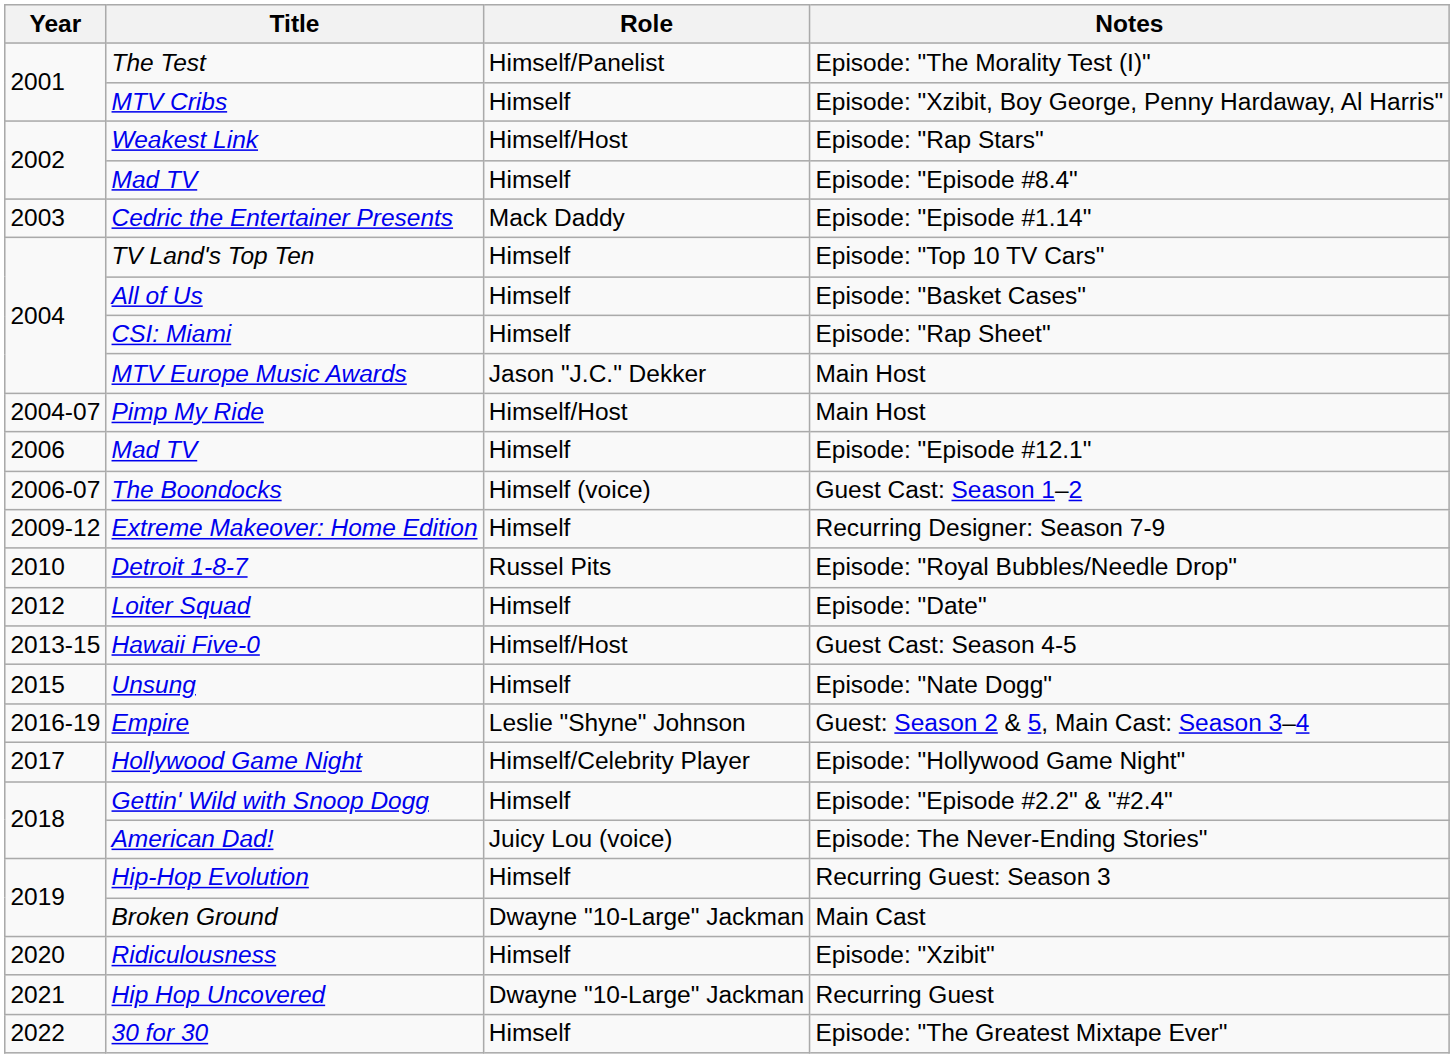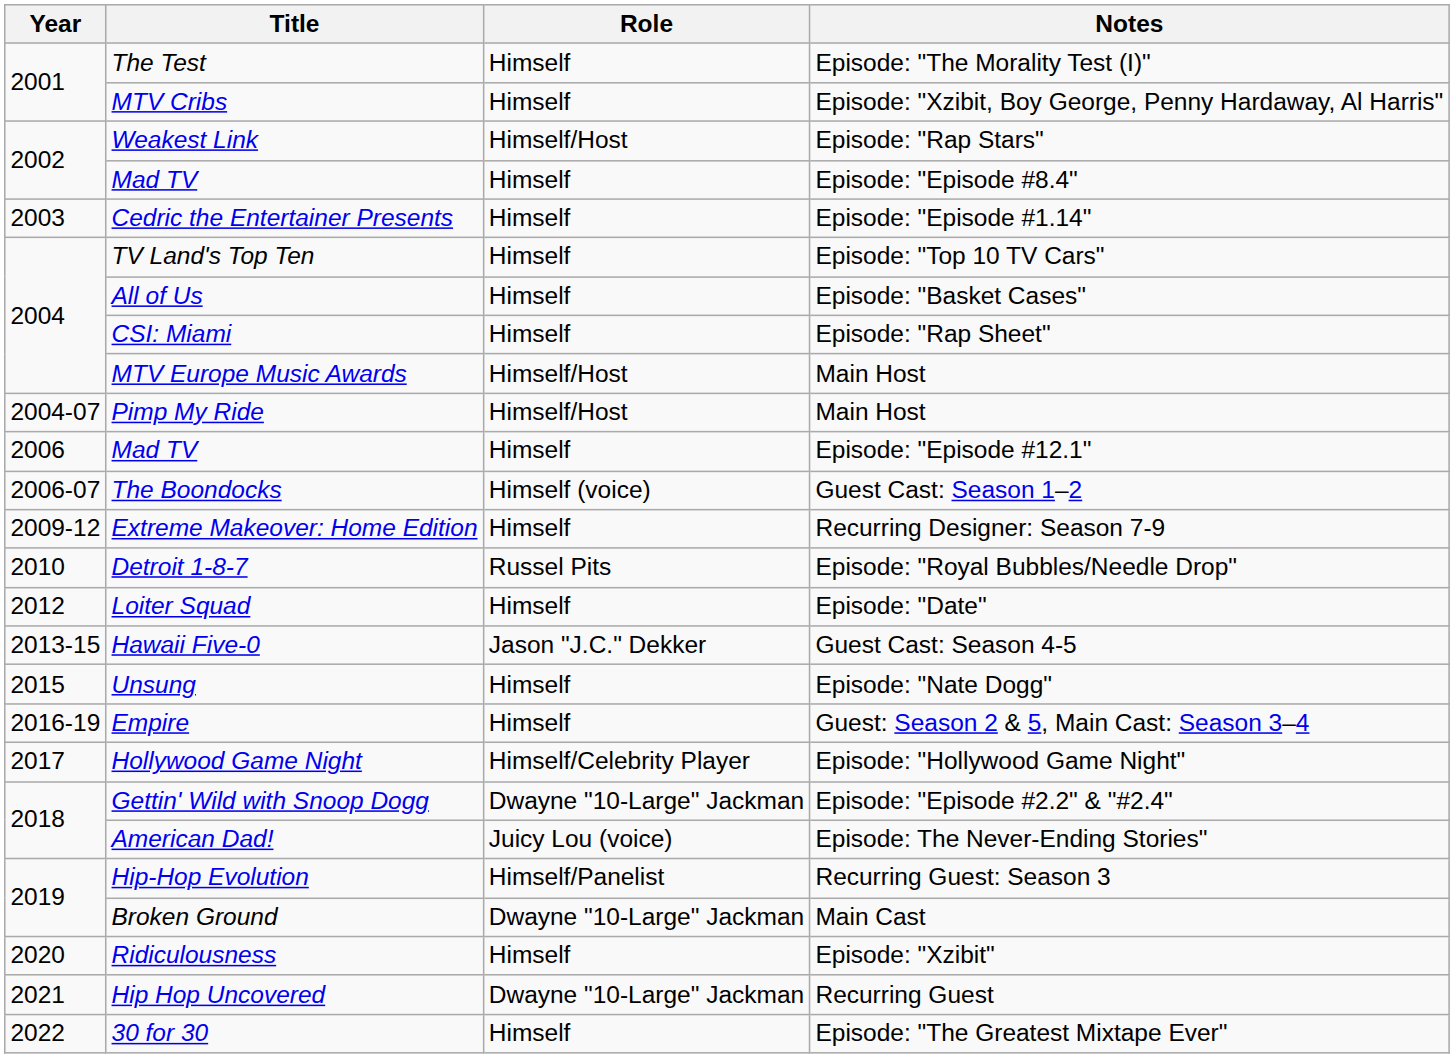 <table class="wikitable plainrowheaders sortable" style="margin-right: 0;">
 <tr>
 <th>Year</th>
 <th>Title</th>
 <th>Role</th>
 <th>Notes</th>
 </tr>
 <tr>
 <td rowspan="2">2001</td>
 <td><em>The Test</em></td>
-<td>Himself/Panelist</td>
+<td>Himself</td>
 <td>Episode: "The Morality Test (I)"</td>
 </tr>
 <tr>
 <td><em><a href='#'>MTV Cribs</a></em></td>
 <td>Himself</td>
 <td>Episode: "Xzibit, Boy George, Penny Hardaway, Al Harris"</td>
 </tr>
 <tr>
 <td rowspan="2">2002</td>
 <td><em><a href='#'>Weakest Link</a></em></td>
 <td>Himself/Host</td>
 <td>Episode: "Rap Stars"</td>
 </tr>
 <tr>
 <td><em><a href='#'>Mad TV</a></em></td>
 <td>Himself</td>
 <td>Episode: "Episode #8.4"</td>
 </tr>
 <tr>
 <td>2003</td>
 <td><em><a href='#'>Cedric the Entertainer Presents</a></em></td>
-<td>Mack Daddy</td>
+<td>Himself</td>
 <td>Episode: "Episode #1.14"</td>
 </tr>
 <tr>
 <td rowspan="4">2004</td>
 <td><em>TV Land's Top Ten</em></td>
 <td>Himself</td>
 <td>Episode: "Top 10 TV Cars"</td>
 </tr>
 <tr>
 <td><em><a href='#'>All of Us</a></em></td>
 <td>Himself</td>
 <td>Episode: "Basket Cases"</td>
 </tr>
 <tr>
 <td><em><a href='#'>CSI: Miami</a></em></td>
 <td>Himself</td>
 <td>Episode: "Rap Sheet"</td>
 </tr>
 <tr>
 <td><em><a href='#'>MTV Europe Music Awards</a></em></td>
-<td>Jason "J.C." Dekker</td>
+<td>Himself/Host</td>
 <td>Main Host</td>
 </tr>
 <tr>
 <td>2004-07</td>
 <td><em><a href='#'>Pimp My Ride</a></em></td>
 <td>Himself/Host</td>
 <td>Main Host</td>
 </tr>
 <tr>
 <td>2006</td>
 <td><em><a href='#'>Mad TV</a></em></td>
 <td>Himself</td>
 <td>Episode: "Episode #12.1"</td>
 </tr>
 <tr>
 <td>2006-07</td>
 <td><em><a href='#'>The Boondocks</a></em></td>
 <td>Himself (voice)</td>
 <td>Guest Cast: <a href='#'>Season 1</a>–<a href='#'>2</a></td>
 </tr>
 <tr>
 <td>2009-12</td>
 <td><em><a href='#'>Extreme Makeover: Home Edition</a></em></td>
 <td>Himself</td>
 <td>Recurring Designer: Season 7-9</td>
 </tr>
 <tr>
 <td>2010</td>
 <td><em><a href='#'>Detroit 1-8-7</a></em></td>
 <td>Russel Pits</td>
 <td>Episode: "Royal Bubbles/Needle Drop"</td>
 </tr>
 <tr>
 <td>2012</td>
 <td><em><a href='#'>Loiter Squad</a></em></td>
 <td>Himself</td>
 <td>Episode: "Date"</td>
 </tr>
 <tr>
 <td>2013-15</td>
 <td><em><a href='#'>Hawaii Five-0</a></em></td>
-<td>Himself/Host</td>
+<td>Jason "J.C." Dekker</td>
 <td>Guest Cast: Season 4-5</td>
 </tr>
 <tr>
 <td>2015</td>
 <td><em><a href='#'>Unsung</a></em></td>
 <td>Himself</td>
 <td>Episode: "Nate Dogg"</td>
 </tr>
 <tr>
 <td>2016-19</td>
 <td><em><a href='#'>Empire</a></em></td>
-<td>Leslie "Shyne" Johnson</td>
+<td>Himself</td>
 <td>Guest: <a href='#'>Season 2</a> & <a href='#'>5</a>, Main Cast: <a href='#'>Season 3</a>–<a href='#'>4</a></td>
 </tr>
 <tr>
 <td>2017</td>
 <td><em><a href='#'>Hollywood Game Night</a></em></td>
 <td>Himself/Celebrity Player</td>
 <td>Episode: "Hollywood Game Night"</td>
 </tr>
 <tr>
 <td rowspan="2">2018</td>
 <td><em><a href='#'>Gettin' Wild with Snoop Dogg</a></em></td>
-<td>Himself</td>
+<td>Dwayne "10-Large" Jackman</td>
 <td>Episode: "Episode #2.2" & "#2.4"</td>
 </tr>
 <tr>
 <td><em><a href='#'>American Dad!</a></em></td>
 <td>Juicy Lou (voice)</td>
 <td>Episode: The Never-Ending Stories"</td>
 </tr>
 <tr>
 <td rowspan="2">2019</td>
 <td><em><a href='#'>Hip-Hop Evolution</a></em></td>
-<td>Himself</td>
+<td>Himself/Panelist</td>
 <td>Recurring Guest: Season 3</td>
 </tr>
 <tr>
 <td><em>Broken Ground</em></td>
 <td>Dwayne "10-Large" Jackman</td>
 <td>Main Cast</td>
 </tr>
 <tr>
 <td>2020</td>
 <td><em><a href='#'>Ridiculousness</a></em></td>
 <td>Himself</td>
 <td>Episode: "Xzibit"</td>
 </tr>
 <tr>
 <td>2021</td>
 <td><em><a href='#'>Hip Hop Uncovered</a></em></td>
 <td>Dwayne "10-Large" Jackman</td>
 <td>Recurring Guest</td>
 </tr>
 <tr>
 <td>2022</td>
 <td><em><a href='#'>30 for 30</a></em></td>
 <td>Himself</td>
 <td>Episode: "The Greatest Mixtape Ever"</td>
 </tr>
 </table>
